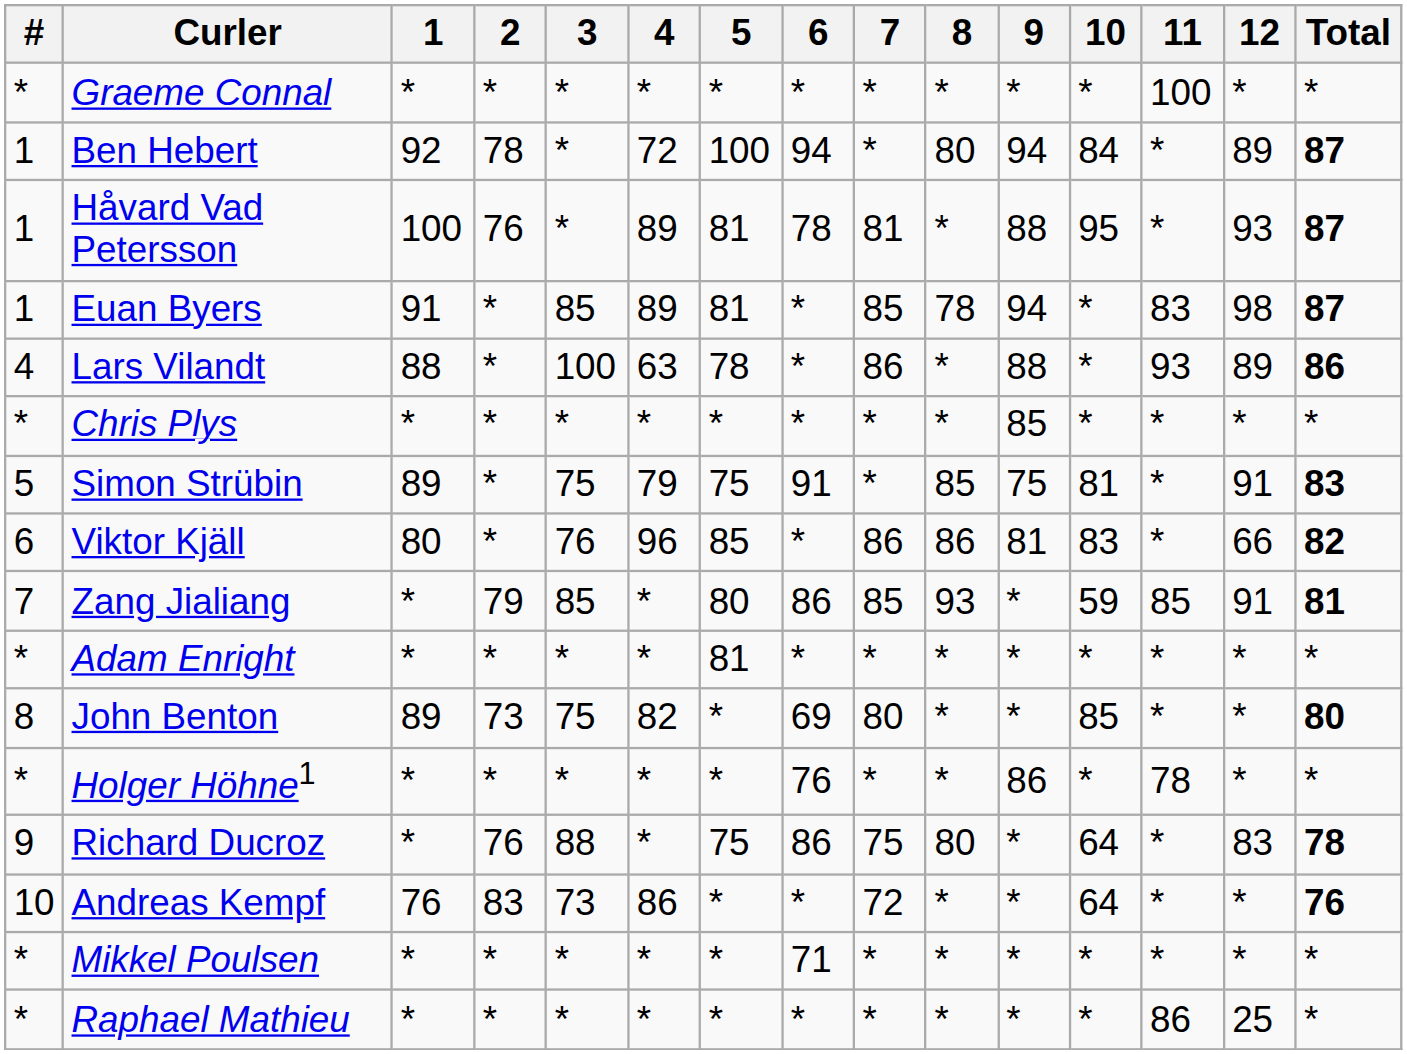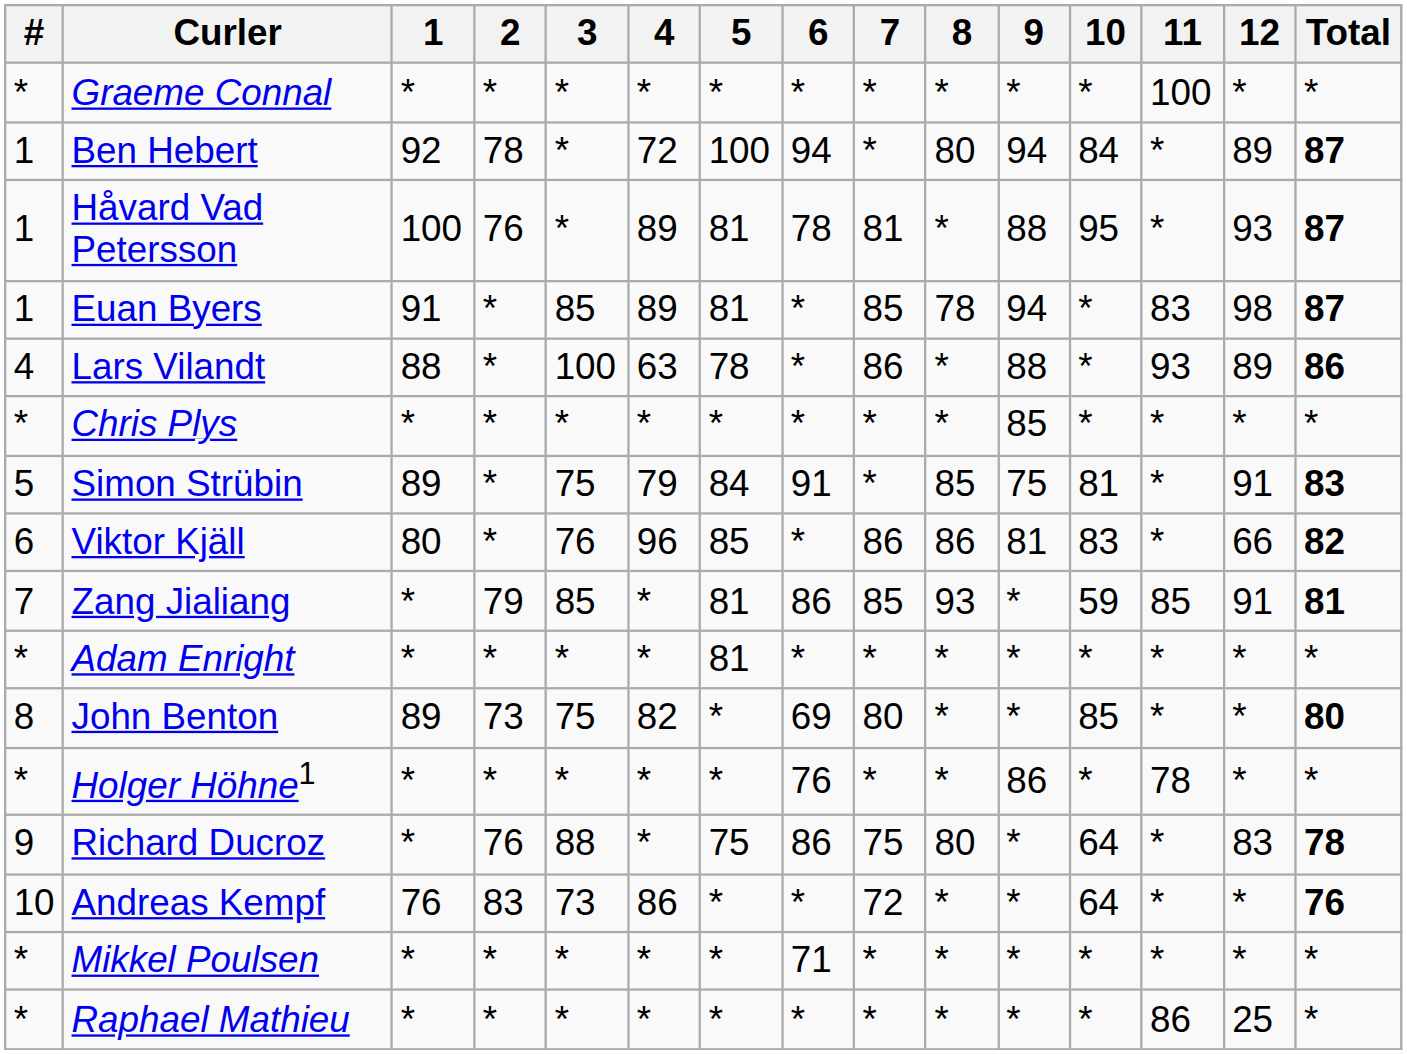 <table class="wikitable">
 <tr>
 <th>#</th>
 <th width=200>Curler</th>
 <th width=30>1</th>
 <th width=30>2</th>
 <th width=30>3</th>
 <th width=30>4</th>
 <th width=30>5</th>
 <th width=30>6</th>
 <th width=30>7</th>
 <th width=30>8</th>
 <th width=30>9</th>
 <th width=30>10</th>
 <th width=30>11</th>
 <th width=30>12</th>
 <th width=40>Total</th>
 </tr>
 <tr>
 <td>*</td>
 <td> <em><a href='#'>Graeme Connal</a></em></td>
 <td>*</td>
 <td>*</td>
 <td>*</td>
 <td>*</td>
 <td>*</td>
 <td>*</td>
 <td>*</td>
 <td>*</td>
 <td>*</td>
 <td>*</td>
 <td>100</td>
 <td>*</td>
 <td>*</td>
 </tr>
 <tr>
 <td>1</td>
 <td> <a href='#'>Ben Hebert</a></td>
 <td>92</td>
 <td>78</td>
 <td>*</td>
 <td>72</td>
 <td>100</td>
 <td>94</td>
 <td>*</td>
 <td>80</td>
 <td>94</td>
 <td>84</td>
 <td>*</td>
 <td>89</td>
 <td><strong>87</strong></td>
 </tr>
 <tr>
 <td>1</td>
 <td> <a href='#'>Håvard Vad Petersson</a></td>
 <td>100</td>
 <td>76</td>
 <td>*</td>
 <td>89</td>
 <td>81</td>
 <td>78</td>
 <td>81</td>
 <td>*</td>
 <td>88</td>
 <td>95</td>
 <td>*</td>
 <td>93</td>
 <td><strong>87</strong></td>
 </tr>
 <tr>
 <td>1</td>
 <td> <a href='#'>Euan Byers</a></td>
 <td>91</td>
 <td>*</td>
 <td>85</td>
 <td>89</td>
 <td>81</td>
 <td>*</td>
 <td>85</td>
 <td>78</td>
 <td>94</td>
 <td>*</td>
 <td>83</td>
 <td>98</td>
 <td><strong>87</strong></td>
 </tr>
 <tr>
 <td>4</td>
 <td> <a href='#'>Lars Vilandt</a></td>
 <td>88</td>
 <td>*</td>
 <td>100</td>
 <td>63</td>
 <td>78</td>
 <td>*</td>
 <td>86</td>
 <td>*</td>
 <td>88</td>
 <td>*</td>
 <td>93</td>
 <td>89</td>
 <td><strong>86</strong></td>
 </tr>
 <tr>
 <td>*</td>
 <td> <em><a href='#'>Chris Plys</a></em></td>
 <td>*</td>
 <td>*</td>
 <td>*</td>
 <td>*</td>
 <td>*</td>
 <td>*</td>
 <td>*</td>
 <td>*</td>
 <td>85</td>
 <td>*</td>
 <td>*</td>
 <td>*</td>
 <td>*</td>
 </tr>
 <tr>
 <td>5</td>
 <td> <a href='#'>Simon Strübin</a></td>
 <td>89</td>
 <td>*</td>
 <td>75</td>
 <td>79</td>
-<td>75</td>
+<td>84</td>
 <td>91</td>
 <td>*</td>
 <td>85</td>
 <td>75</td>
 <td>81</td>
 <td>*</td>
 <td>91</td>
 <td><strong>83</strong></td>
 </tr>
 <tr>
 <td>6</td>
 <td> <a href='#'>Viktor Kjäll</a></td>
 <td>80</td>
 <td>*</td>
 <td>76</td>
 <td>96</td>
 <td>85</td>
 <td>*</td>
 <td>86</td>
 <td>86</td>
 <td>81</td>
 <td>83</td>
 <td>*</td>
 <td>66</td>
 <td><strong>82</strong></td>
 </tr>
 <tr>
 <td>7</td>
 <td> <a href='#'>Zang Jialiang</a></td>
 <td>*</td>
 <td>79</td>
 <td>85</td>
 <td>*</td>
-<td>80</td>
+<td>81</td>
 <td>86</td>
 <td>85</td>
 <td>93</td>
 <td>*</td>
 <td>59</td>
 <td>85</td>
 <td>91</td>
 <td><strong>81</strong></td>
 </tr>
 <tr>
 <td>*</td>
 <td> <em><a href='#'>Adam Enright</a></em></td>
 <td>*</td>
 <td>*</td>
 <td>*</td>
 <td>*</td>
 <td>81</td>
 <td>*</td>
 <td>*</td>
 <td>*</td>
 <td>*</td>
 <td>*</td>
 <td>*</td>
 <td>*</td>
 <td>*</td>
 </tr>
 <tr>
 <td>8</td>
 <td> <a href='#'>John Benton</a></td>
 <td>89</td>
 <td>73</td>
 <td>75</td>
 <td>82</td>
 <td>*</td>
 <td>69</td>
 <td>80</td>
 <td>*</td>
 <td>*</td>
 <td>85</td>
 <td>*</td>
 <td>*</td>
 <td><strong>80</strong></td>
 </tr>
 <tr>
 <td>*</td>
 <td> <em><a href='#'>Holger Höhne</a></em><sup>1</sup></td>
 <td>*</td>
 <td>*</td>
 <td>*</td>
 <td>*</td>
 <td>*</td>
 <td>76</td>
 <td>*</td>
 <td>*</td>
 <td>86</td>
 <td>*</td>
 <td>78</td>
 <td>*</td>
 <td>*</td>
 </tr>
 <tr>
 <td>9</td>
 <td> <a href='#'>Richard Ducroz</a></td>
 <td>*</td>
 <td>76</td>
 <td>88</td>
 <td>*</td>
 <td>75</td>
 <td>86</td>
 <td>75</td>
 <td>80</td>
 <td>*</td>
 <td>64</td>
 <td>*</td>
 <td>83</td>
 <td><strong>78</strong></td>
 </tr>
 <tr>
 <td>10</td>
 <td> <a href='#'>Andreas Kempf</a></td>
 <td>76</td>
 <td>83</td>
 <td>73</td>
 <td>86</td>
 <td>*</td>
 <td>*</td>
 <td>72</td>
 <td>*</td>
 <td>*</td>
 <td>64</td>
 <td>*</td>
 <td>*</td>
 <td><strong>76</strong></td>
 </tr>
 <tr>
 <td>*</td>
 <td> <em><a href='#'>Mikkel Poulsen</a></em></td>
 <td>*</td>
 <td>*</td>
 <td>*</td>
 <td>*</td>
 <td>*</td>
 <td>71</td>
 <td>*</td>
 <td>*</td>
 <td>*</td>
 <td>*</td>
 <td>*</td>
 <td>*</td>
 <td>*</td>
 </tr>
 <tr>
 <td>*</td>
 <td> <em><a href='#'>Raphael Mathieu</a></em></td>
 <td>*</td>
 <td>*</td>
 <td>*</td>
 <td>*</td>
 <td>*</td>
 <td>*</td>
 <td>*</td>
 <td>*</td>
 <td>*</td>
 <td>*</td>
 <td>86</td>
 <td>25</td>
 <td>*</td>
 </tr>
 </table>
